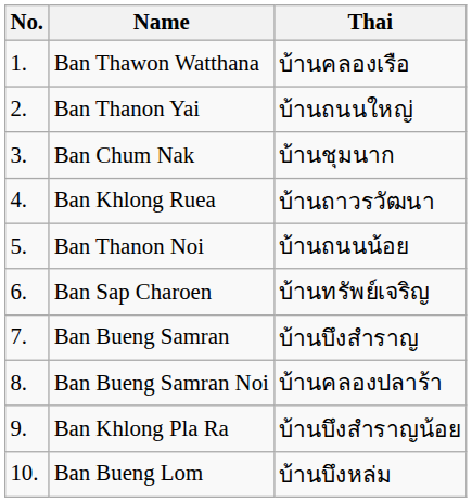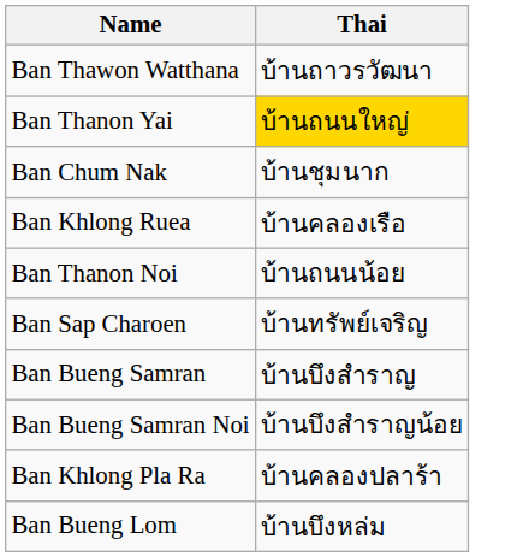 <table class="wikitable sortable">
 <tr>
-<th>No.</th>
 <th>Name</th>
 <th>Thai</th>
 </tr>
 <tr>
-<td>1.</td>
 <td>Ban Thawon Watthana</td>
-<td>บ้านคลองเรือ</td>
+<td>บ้านถาวรวัฒนา</td>
 </tr>
 <tr>
-<td>2.</td>
 <td>Ban Thanon Yai</td>
-<td>บ้านถนนใหญ่</td>
+<td style="background: gold;">บ้านถนนใหญ่</td>
 </tr>
 <tr>
-<td>3.</td>
 <td>Ban Chum Nak</td>
 <td>บ้านชุมนาก</td>
 </tr>
 <tr>
-<td>4.</td>
 <td>Ban Khlong Ruea</td>
-<td>บ้านถาวรวัฒนา</td>
+<td>บ้านคลองเรือ</td>
 </tr>
 <tr>
-<td>5.</td>
 <td>Ban Thanon Noi</td>
 <td>บ้านถนนน้อย</td>
 </tr>
 <tr>
-<td>6.</td>
 <td>Ban Sap Charoen</td>
 <td>บ้านทรัพย์เจริญ</td>
 </tr>
 <tr>
-<td>7.</td>
 <td>Ban Bueng Samran</td>
 <td>บ้านบึงสำราญ</td>
 </tr>
 <tr>
-<td>8.</td>
 <td>Ban Bueng Samran Noi</td>
+<td>บ้านบึงสำราญน้อย</td>
+</tr>
+<tr>
+<td>Ban Khlong Pla Ra</td>
 <td>บ้านคลองปลาร้า</td>
 </tr>
 <tr>
-<td>9.</td>
-<td>Ban Khlong Pla Ra</td>
-<td>บ้านบึงสำราญน้อย</td>
-</tr>
-<tr>
-<td>10.</td>
 <td>Ban Bueng Lom</td>
 <td>บ้านบึงหล่ม</td>
 </tr>
 </table>
